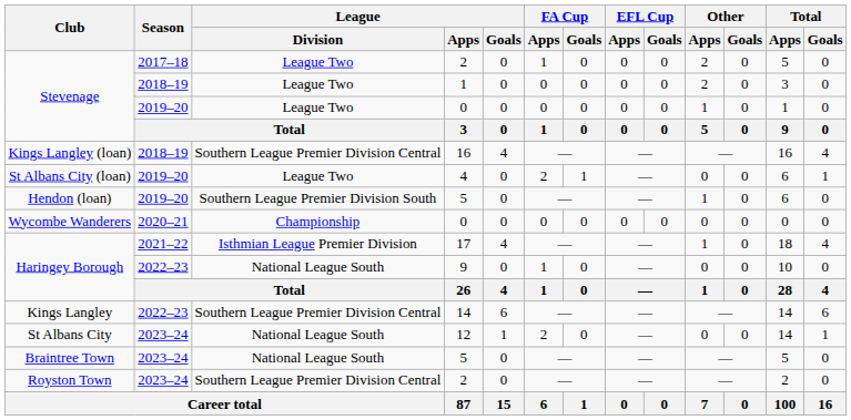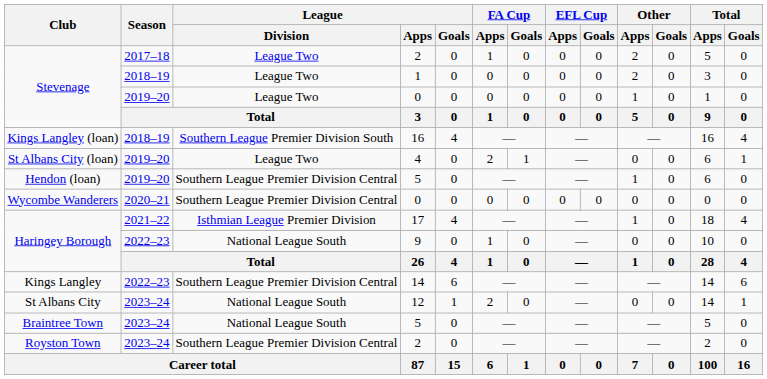 <table class="wikitable" style="text-align:center">
 <tr>
 <th rowspan="2">Club</th>
 <th rowspan="2">Season</th>
 <th colspan="3">League</th>
 <th colspan="2"><a href='#'>FA Cup</a></th>
 <th colspan="2"><a href='#'>EFL Cup</a></th>
 <th colspan="2">Other</th>
 <th colspan="2">Total</th>
 </tr>
 <tr>
 <th>Division</th>
 <th>Apps</th>
 <th>Goals</th>
 <th>Apps</th>
 <th>Goals</th>
 <th>Apps</th>
 <th>Goals</th>
 <th>Apps</th>
 <th>Goals</th>
 <th>Apps</th>
 <th>Goals</th>
 </tr>
 <tr>
 <td rowspan="4"><a href='#'>Stevenage</a></td>
 <td><a href='#'>2017–18</a></td>
 <td><a href='#'>League Two</a></td>
 <td>2</td>
 <td>0</td>
 <td>1</td>
 <td>0</td>
 <td>0</td>
 <td>0</td>
 <td>2</td>
 <td>0</td>
 <td>5</td>
 <td>0</td>
 </tr>
 <tr>
 <td><a href='#'>2018–19</a></td>
 <td>League Two</td>
 <td>1</td>
 <td>0</td>
 <td>0</td>
 <td>0</td>
 <td>0</td>
 <td>0</td>
 <td>2</td>
 <td>0</td>
 <td>3</td>
 <td>0</td>
 </tr>
 <tr>
 <td><a href='#'>2019–20</a></td>
 <td>League Two</td>
 <td>0</td>
 <td>0</td>
 <td>0</td>
 <td>0</td>
 <td>0</td>
 <td>0</td>
 <td>1</td>
 <td>0</td>
 <td>1</td>
 <td>0</td>
 </tr>
 <tr>
 <th colspan="2">Total</th>
 <th>3</th>
 <th>0</th>
 <th>1</th>
 <th>0</th>
 <th>0</th>
 <th>0</th>
 <th>5</th>
 <th>0</th>
 <th>9</th>
 <th>0</th>
 </tr>
 <tr>
 <td><a href='#'>Kings Langley</a> (loan)</td>
 <td><a href='#'>2018–19</a></td>
-<td>Southern League Premier Division Central</td>
+<td><a href='#'>Southern League</a> Premier Division South</td>
 <td>16</td>
 <td>4</td>
 <td colspan="2">—</td>
 <td colspan="2">—</td>
 <td colspan="2">—</td>
 <td>16</td>
 <td>4</td>
 </tr>
 <tr>
 <td><a href='#'>St Albans City</a> (loan)</td>
 <td><a href='#'>2019–20</a></td>
 <td>League Two</td>
 <td>4</td>
 <td>0</td>
 <td>2</td>
 <td>1</td>
 <td colspan="2">—</td>
 <td>0</td>
 <td>0</td>
 <td>6</td>
 <td>1</td>
 </tr>
 <tr>
 <td><a href='#'>Hendon</a> (loan)</td>
 <td><a href='#'>2019–20</a></td>
-<td>Southern League Premier Division South</td>
+<td>Southern League Premier Division Central</td>
 <td>5</td>
 <td>0</td>
 <td colspan="2">—</td>
 <td colspan="2">—</td>
 <td>1</td>
 <td>0</td>
 <td>6</td>
 <td>0</td>
 </tr>
 <tr>
 <td><a href='#'>Wycombe Wanderers</a></td>
 <td><a href='#'>2020–21</a></td>
-<td><a href='#'>Championship</a></td>
+<td>Southern League Premier Division Central</td>
 <td>0</td>
 <td>0</td>
 <td>0</td>
 <td>0</td>
 <td>0</td>
 <td>0</td>
 <td>0</td>
 <td>0</td>
 <td>0</td>
 <td>0</td>
 </tr>
 <tr>
 <td rowspan="3"><a href='#'>Haringey Borough</a></td>
 <td><a href='#'>2021–22</a></td>
 <td><a href='#'>Isthmian League</a> Premier Division</td>
 <td>17</td>
 <td>4</td>
 <td colspan="2">—</td>
 <td colspan="2">—</td>
 <td>1</td>
 <td>0</td>
 <td>18</td>
 <td>4</td>
 </tr>
 <tr>
 <td><a href='#'>2022–23</a></td>
 <td>National League South</td>
 <td>9</td>
 <td>0</td>
 <td>1</td>
 <td>0</td>
 <td colspan="2">—</td>
 <td>0</td>
 <td>0</td>
 <td>10</td>
 <td>0</td>
 </tr>
 <tr>
 <th colspan="2">Total</th>
 <th>26</th>
 <th>4</th>
 <th>1</th>
 <th>0</th>
 <th colspan="2">—</th>
 <th>1</th>
 <th>0</th>
 <th>28</th>
 <th>4</th>
 </tr>
 <tr>
 <td>Kings Langley</td>
 <td><a href='#'>2022–23</a></td>
 <td>Southern League Premier Division Central</td>
 <td>14</td>
 <td>6</td>
 <td colspan="2">—</td>
 <td colspan="2">—</td>
 <td colspan="2">—</td>
 <td>14</td>
 <td>6</td>
 </tr>
 <tr>
 <td>St Albans City</td>
 <td><a href='#'>2023–24</a></td>
 <td>National League South</td>
 <td>12</td>
 <td>1</td>
 <td>2</td>
 <td>0</td>
 <td colspan="2">—</td>
 <td>0</td>
 <td>0</td>
 <td>14</td>
 <td>1</td>
 </tr>
 <tr>
 <td><a href='#'>Braintree Town</a></td>
 <td><a href='#'>2023–24</a></td>
 <td>National League South</td>
 <td>5</td>
 <td>0</td>
 <td colspan="2">—</td>
 <td colspan="2">—</td>
 <td colspan="2">—</td>
 <td>5</td>
 <td>0</td>
 </tr>
 <tr>
 <td><a href='#'>Royston Town</a></td>
 <td><a href='#'>2023–24</a></td>
 <td>Southern League Premier Division Central</td>
 <td>2</td>
 <td>0</td>
 <td colspan="2">—</td>
 <td colspan="2">—</td>
 <td colspan="2">—</td>
 <td>2</td>
 <td>0</td>
 </tr>
 <tr>
 <th colspan=3>Career total</th>
 <th>87</th>
 <th>15</th>
 <th>6</th>
 <th>1</th>
 <th>0</th>
 <th>0</th>
 <th>7</th>
 <th>0</th>
 <th>100</th>
 <th>16</th>
 </tr>
 </table>
